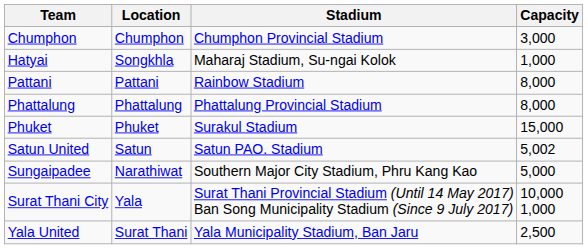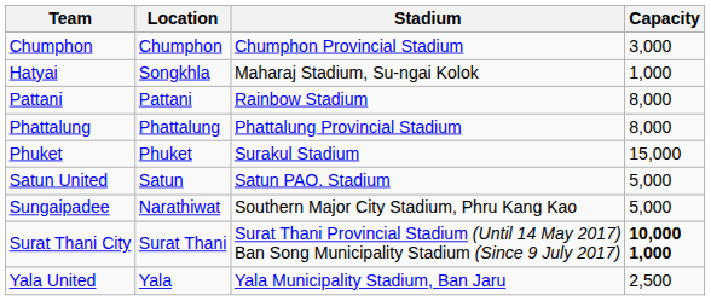 <table class="wikitable sortable">
 <tr>
 <th>Team</th>
 <th>Location</th>
 <th>Stadium</th>
 <th>Capacity</th>
 </tr>
 <tr>
 <td><a href='#'>Chumphon</a></td>
 <td><a href='#'>Chumphon</a></td>
 <td><a href='#'>Chumphon Provincial Stadium</a></td>
 <td>3,000</td>
 </tr>
 <tr>
 <td><a href='#'>Hatyai</a></td>
 <td><a href='#'>Songkhla</a></td>
 <td>Maharaj Stadium, Su-ngai Kolok</td>
 <td>1,000</td>
 </tr>
 <tr>
 <td><a href='#'>Pattani</a></td>
 <td><a href='#'>Pattani</a></td>
 <td><a href='#'>Rainbow Stadium</a></td>
 <td>8,000</td>
 </tr>
 <tr>
 <td><a href='#'>Phattalung</a></td>
 <td><a href='#'>Phattalung</a></td>
 <td><a href='#'>Phattalung Provincial Stadium</a></td>
 <td>8,000</td>
 </tr>
 <tr>
 <td><a href='#'>Phuket</a></td>
 <td><a href='#'>Phuket</a></td>
 <td><a href='#'>Surakul Stadium</a></td>
 <td>15,000</td>
 </tr>
 <tr>
 <td><a href='#'>Satun United</a></td>
 <td><a href='#'>Satun</a></td>
 <td><a href='#'>Satun PAO. Stadium</a></td>
-<td>5,002</td>
+<td>5,000</td>
 </tr>
 <tr>
 <td><a href='#'>Sungaipadee</a></td>
 <td><a href='#'>Narathiwat</a></td>
 <td>Southern Major City Stadium, Phru Kang Kao</td>
 <td>5,000</td>
 </tr>
 <tr>
 <td><a href='#'>Surat Thani City</a></td>
-<td><a href='#'>Yala</a></td>
+<td><a href='#'>Surat Thani</a></td>
 <td><a href='#'>Surat Thani Provincial Stadium</a> <em>(Until 14 May 2017)</em><br>Ban Song Municipality Stadium <em>(Since 9 July 2017)</em></td>
-<td>10,000<br>1,000</td>
+<td><strong>10,000<br>1,000</strong></td>
 </tr>
 <tr>
 <td><a href='#'>Yala United</a></td>
-<td><a href='#'>Surat Thani</a></td>
+<td><a href='#'>Yala</a></td>
 <td><a href='#'>Yala Municipality Stadium, Ban Jaru</a></td>
 <td>2,500</td>
 </tr>
 </table>
